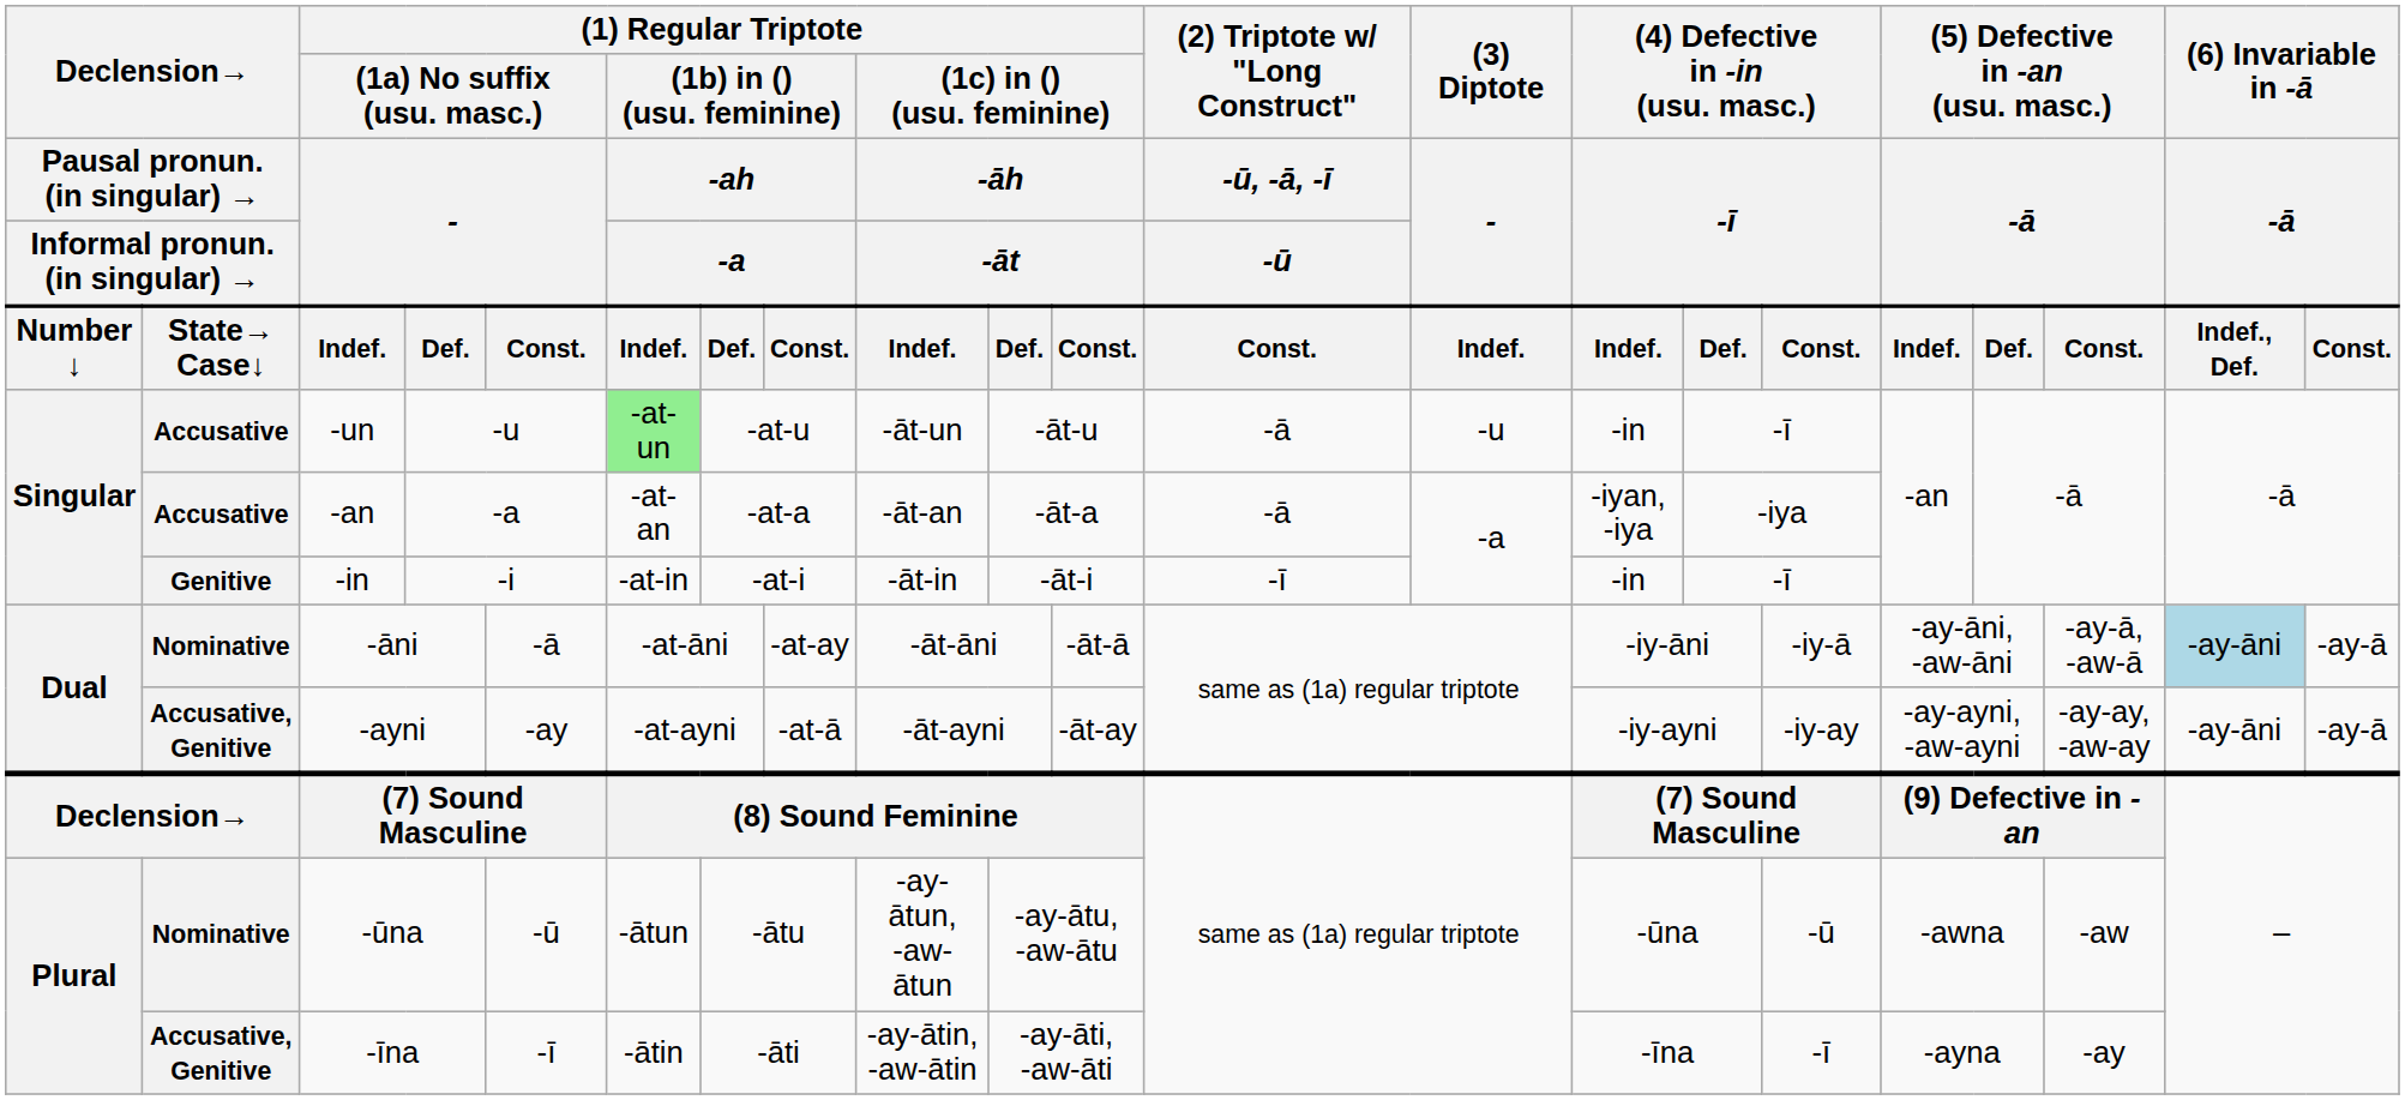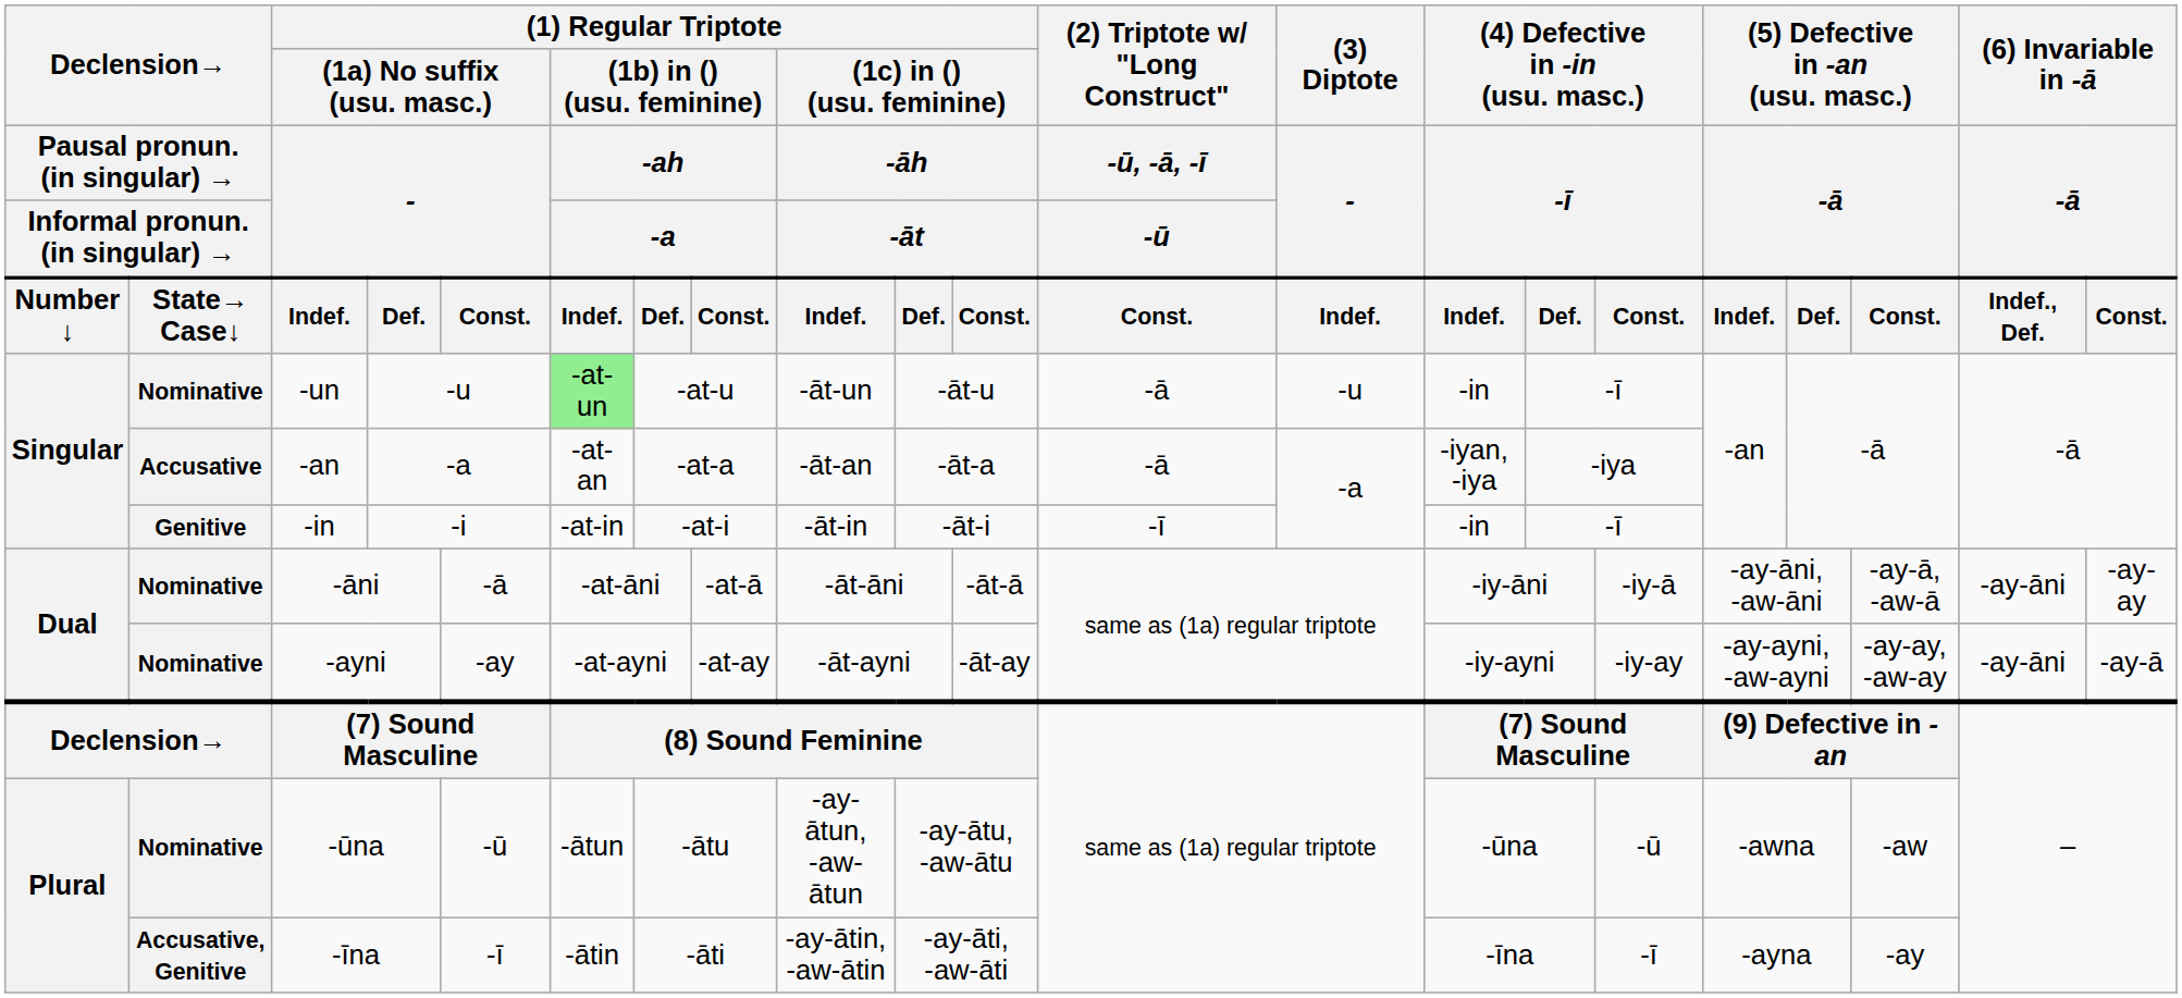 <table class="wikitable nowrap" style="text-align: center;">
 <tr>
 <th rowspan="2" colspan="2">Declension→</th>
 <th colspan="9">(1) Regular Triptote</th>
 <th rowspan="2">(2) Triptote w/<br>"Long Construct"</th>
 <th rowspan="2">(3) Diptote</th>
 <th rowspan="2" colspan="3">(4) Defective<br> in <em>-in</em><br>(usu. masc.)</th>
 <th rowspan="2" colspan="3">(5) Defective<br> in <em>-an</em><br>(usu. masc.)</th>
 <th rowspan="2" colspan="2">(6) Invariable<br> in <em>-ā</em></th>
 </tr>
 <tr>
 <th colspan="3">(1a) No suffix<br>(usu. masc.)</th>
 <th colspan="3">(1b) in  (<em></em>)<br>(usu. feminine)</th>
 <th colspan="3">(1c) in  (<em></em>)<br>(usu. feminine)</th>
 </tr>
 <tr>
 <th colspan="2">Pausal pronun.<br> (in singular) →</th>
 <th colspan="3" rowspan="2"><em>-</em></th>
 <th colspan="3"><em>-ah</em></th>
 <th colspan="3"><em>-āh</em></th>
 <th><em>-ū, -ā, -ī</em></th>
 <th rowspan="2"><em>-</em></th>
 <th colspan="3" rowspan="2"><em>-ī</em></th>
 <th colspan="3" rowspan="2"><em>-ā</em></th>
 <th colspan="2" rowspan="2"><em>-ā</em></th>
 </tr>
 <tr>
 <th colspan="2">Informal pronun.<br> (in singular) →</th>
 <th colspan="3"><em>-a</em></th>
 <th colspan="3"><em>-āt</em></th>
 <th><em>-ū</em></th>
 </tr>
 <tr style="border-top:2px solid;">
 <th>Number<br>↓</th>
 <th>State→<br>Case↓</th>
 <th><small>Indef.</small></th>
 <th><small>Def.</small></th>
 <th><small>Const.</small></th>
 <th><small>Indef.</small></th>
 <th><small>Def.</small></th>
 <th><small>Const.</small></th>
 <th><small>Indef.</small></th>
 <th><small>Def.</small></th>
 <th><small>Const.</small></th>
 <th><small>Const.</small></th>
 <th><small>Indef.</small></th>
 <th><small>Indef.</small></th>
 <th><small>Def.</small></th>
 <th><small>Const.</small></th>
 <th><small>Indef.</small></th>
 <th><small>Def.</small></th>
 <th><small>Const.</small></th>
 <th><small>Indef., Def.</small></th>
 <th><small>Const.</small></th>
 </tr>
 <tr>
 <th rowspan="3">Singular</th>
-<th><small>Accusative</small></th>
+<th><small>Nominative</small></th>
 <td>-un</td>
 <td colspan="2">-u</td>
 <td style="background: lightgreen;">-at-un</td>
 <td colspan="2">-at-u</td>
 <td>-āt-un</td>
 <td colspan="2">-āt-u</td>
 <td>-ā</td>
 <td>-u</td>
 <td>-in</td>
 <td colspan="2">-ī</td>
 <td rowspan="3">-an</td>
 <td rowspan="3" colspan="2">-ā</td>
 <td rowspan="3" colspan="2">-ā</td>
 </tr>
 <tr>
 <th><small>Accusative</small></th>
 <td>-an</td>
 <td colspan="2">-a</td>
 <td>-at-an</td>
 <td colspan="2">-at-a</td>
 <td>-āt-an</td>
 <td colspan="2">-āt-a</td>
 <td>-ā</td>
 <td rowspan="2">-a</td>
 <td>-iyan,<br>-iya</td>
 <td colspan="2">-iya</td>
 </tr>
 <tr>
 <th><small>Genitive</small></th>
 <td>-in</td>
 <td colspan="2">-i</td>
 <td>-at-in</td>
 <td colspan="2">-at-i</td>
 <td>-āt-in</td>
 <td colspan="2">-āt-i</td>
 <td>-ī</td>
 <td>-in</td>
 <td colspan="2">-ī</td>
 </tr>
 <tr>
 <th rowspan="2">Dual</th>
 <th><small>Nominative</small></th>
 <td colspan="2">-āni</td>
 <td>-ā</td>
 <td colspan="2">-at-āni</td>
-<td>-at-ay</td>
+<td>-at-ā</td>
 <td colspan="2">-āt-āni</td>
 <td>-āt-ā</td>
 <td rowspan="2" colspan="2"><small>same as (1a) regular triptote</small></td>
 <td colspan="2">-iy-āni</td>
 <td>-iy-ā</td>
 <td colspan="2">-ay-āni,<br> -aw-āni</td>
 <td>-ay-ā,<br> -aw-ā</td>
-<td style="background: lightblue;">-ay-āni</td>
-<td>-ay-ā</td>
+<td>-ay-āni</td>
+<td>-ay-ay</td>
 </tr>
 <tr>
-<th><small>Accusative,<br>Genitive</small></th>
+<th><small>Nominative</small></th>
 <td colspan="2">-ayni</td>
 <td>-ay</td>
 <td colspan="2">-at-ayni</td>
-<td>-at-ā</td>
+<td>-at-ay</td>
 <td colspan="2">-āt-ayni</td>
 <td>-āt-ay</td>
 <td colspan="2">-iy-ayni</td>
 <td>-iy-ay</td>
 <td colspan="2">-ay-ayni,<br> -aw-ayni</td>
 <td>-ay-ay,<br> -aw-ay</td>
 <td>-ay-āni</td>
 <td>-ay-ā</td>
 </tr>
 <tr style="border-top:3px solid;">
 <th colspan="2">Declension→</th>
 <th colspan="3">(7) Sound Masculine</th>
 <th colspan="6">(8) Sound Feminine</th>
 <td rowspan="3" colspan="2"><small>same as (1a) regular triptote</small></td>
 <th colspan="3">(7) Sound Masculine</th>
 <th colspan="3">(9) Defective in <em>-an</em></th>
 <td rowspan="3" colspan="2">–</td>
 </tr>
 <tr>
 <th rowspan="2">Plural</th>
 <th><small>Nominative</small></th>
 <td colspan="2">-ūna</td>
 <td>-ū</td>
 <td>-ātun</td>
 <td colspan="2">-ātu</td>
 <td>-ay-ātun,<br> -aw-ātun</td>
 <td colspan="2">-ay-ātu,<br> -aw-ātu</td>
 <td colspan="2">-ūna</td>
 <td>-ū</td>
 <td colspan="2">-awna</td>
 <td>-aw</td>
 </tr>
 <tr>
 <th><small>Accusative,<br>Genitive</small></th>
 <td colspan="2">-īna</td>
 <td>-ī</td>
 <td>-ātin</td>
 <td colspan="2">-āti</td>
 <td>-ay-ātin,<br> -aw-ātin</td>
 <td colspan="2">-ay-āti,<br> -aw-āti</td>
 <td colspan="2">-īna</td>
 <td>-ī</td>
 <td colspan="2">-ayna</td>
 <td>-ay</td>
 </tr>
 </table>
